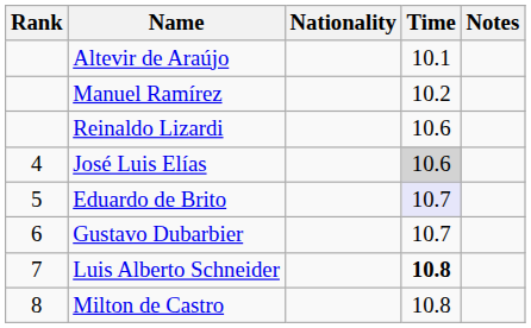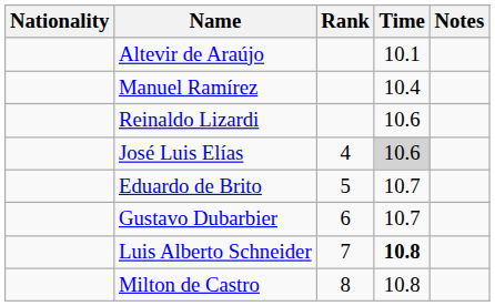 <table class="wikitable sortable" style="text-align:center">
 <tr>
+<th>Nationality</th>
+<th>Name</th>
 <th>Rank</th>
-<th>Name</th>
-<th>Nationality</th>
 <th>Time</th>
 <th>Notes</th>
 </tr>
 <tr>
+<td align=left></td>
+<td align=left><a href='#'>Altevir de Araújo</a></td>
 <td></td>
-<td align=left><a href='#'>Altevir de Araújo</a></td>
-<td align=left></td>
 <td>10.1</td>
 <td></td>
 </tr>
 <tr>
+<td align=left></td>
+<td align=left><a href='#'>Manuel Ramírez</a></td>
 <td></td>
-<td align=left><a href='#'>Manuel Ramírez</a></td>
-<td align=left></td>
-<td>10.2</td>
+<td>10.4</td>
 <td></td>
 </tr>
 <tr>
+<td align=left></td>
+<td align=left><a href='#'>Reinaldo Lizardi</a></td>
 <td></td>
-<td align=left><a href='#'>Reinaldo Lizardi</a></td>
-<td align=left></td>
 <td>10.6</td>
 <td></td>
 </tr>
 <tr>
+<td align=left></td>
+<td align=left><a href='#'>José Luis Elías</a></td>
 <td>4</td>
-<td align=left><a href='#'>José Luis Elías</a></td>
-<td align=left></td>
 <td style="background: lightgrey;">10.6</td>
 <td></td>
 </tr>
 <tr>
+<td align=left></td>
+<td align=left><a href='#'>Eduardo de Brito</a></td>
 <td>5</td>
-<td align=left><a href='#'>Eduardo de Brito</a></td>
-<td align=left></td>
-<td style="background: lavender;">10.7</td>
-<td></td>
-</tr>
-<tr>
-<td>6</td>
-<td align=left><a href='#'>Gustavo Dubarbier</a></td>
-<td align=left></td>
 <td>10.7</td>
 <td></td>
 </tr>
 <tr>
+<td align=left></td>
+<td align=left><a href='#'>Gustavo Dubarbier</a></td>
+<td>6</td>
+<td>10.7</td>
+<td></td>
+</tr>
+<tr>
+<td align=left></td>
+<td align=left><a href='#'>Luis Alberto Schneider</a></td>
 <td>7</td>
-<td align=left><a href='#'>Luis Alberto Schneider</a></td>
-<td align=left></td>
 <td><strong>10.8</strong></td>
 <td></td>
 </tr>
 <tr>
+<td align=left></td>
+<td align=left><a href='#'>Milton de Castro</a></td>
 <td>8</td>
-<td align=left><a href='#'>Milton de Castro</a></td>
-<td align=left></td>
 <td>10.8</td>
 <td></td>
 </tr>
 </table>
